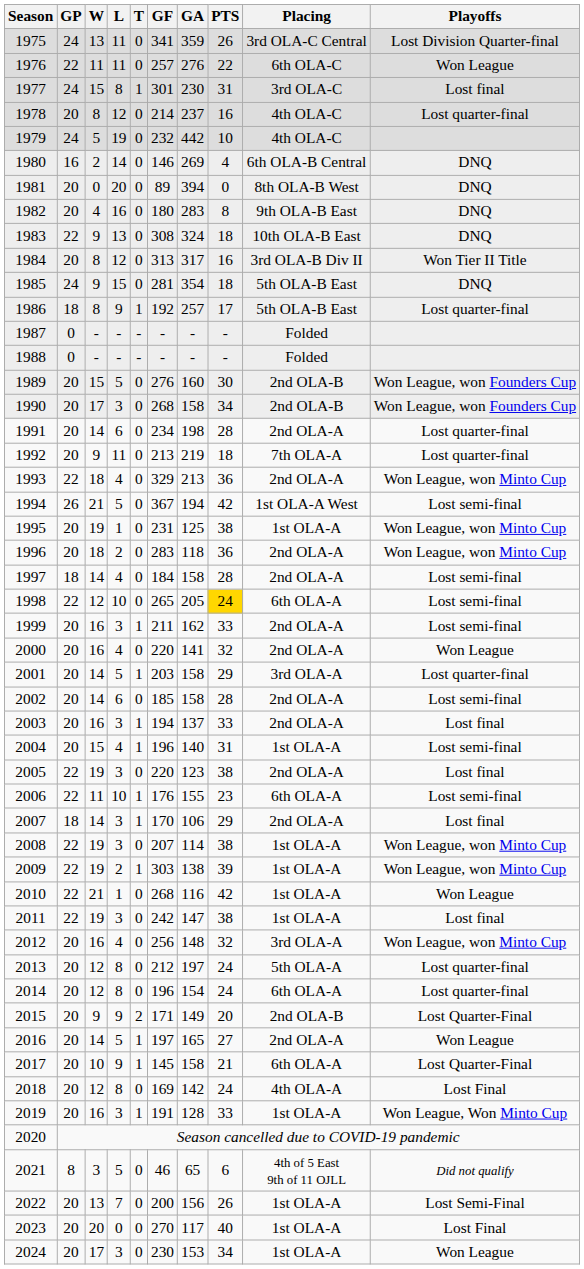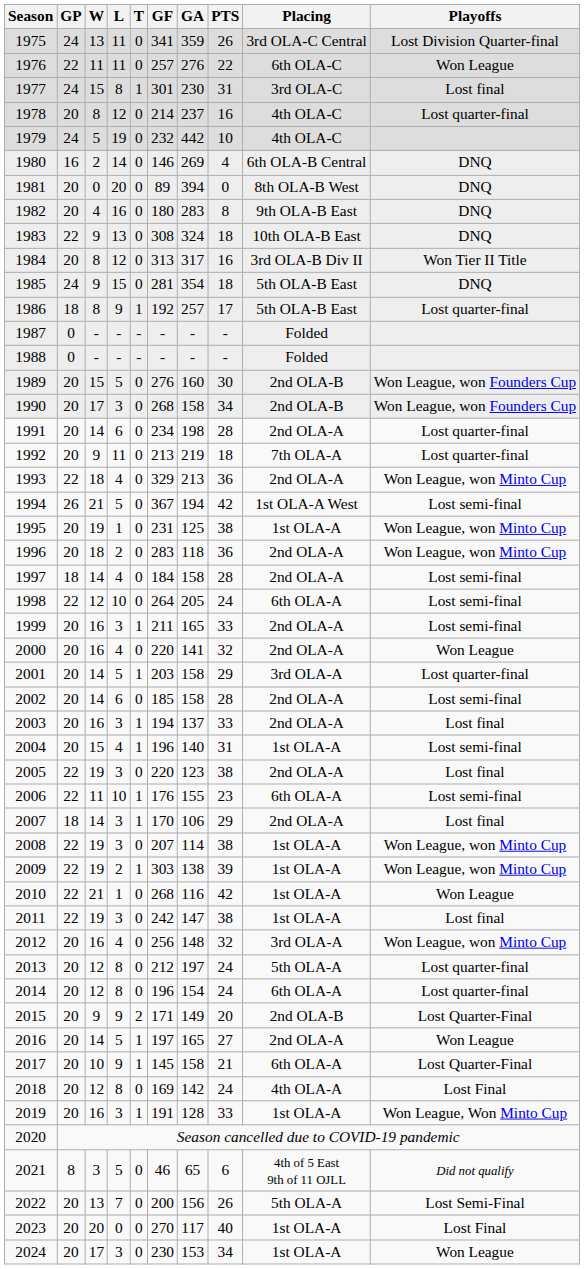 <table class="wikitable" style="text-align:center">
 <tr>
 <th>Season</th>
 <th>GP</th>
 <th>W</th>
 <th>L</th>
 <th>T</th>
 <th>GF</th>
 <th>GA</th>
 <th>PTS</th>
 <th>Placing</th>
 <th>Playoffs</th>
 </tr>
 <tr bgcolor="#dddddd">
 <td>1975</td>
 <td>24</td>
 <td>13</td>
 <td>11</td>
 <td>0</td>
 <td>341</td>
 <td>359</td>
 <td>26</td>
 <td>3rd OLA-C Central</td>
 <td>Lost Division Quarter-final</td>
 </tr>
 <tr bgcolor="#dddddd">
 <td>1976</td>
 <td>22</td>
 <td>11</td>
 <td>11</td>
 <td>0</td>
 <td>257</td>
 <td>276</td>
 <td>22</td>
 <td>6th OLA-C</td>
 <td>Won League</td>
 </tr>
 <tr bgcolor="#dddddd">
 <td>1977</td>
 <td>24</td>
 <td>15</td>
 <td>8</td>
 <td>1</td>
 <td>301</td>
 <td>230</td>
 <td>31</td>
 <td>3rd OLA-C</td>
 <td>Lost final</td>
 </tr>
 <tr bgcolor="#dddddd">
 <td>1978</td>
 <td>20</td>
 <td>8</td>
 <td>12</td>
 <td>0</td>
 <td>214</td>
 <td>237</td>
 <td>16</td>
 <td>4th OLA-C</td>
 <td>Lost quarter-final</td>
 </tr>
 <tr bgcolor="#dddddd">
 <td>1979</td>
 <td>24</td>
 <td>5</td>
 <td>19</td>
 <td>0</td>
 <td>232</td>
 <td>442</td>
 <td>10</td>
 <td>4th OLA-C</td>
 <td></td>
 </tr>
 <tr bgcolor="#eeeeee">
 <td>1980</td>
 <td>16</td>
 <td>2</td>
 <td>14</td>
 <td>0</td>
 <td>146</td>
 <td>269</td>
 <td>4</td>
 <td>6th OLA-B Central</td>
 <td>DNQ</td>
 </tr>
 <tr bgcolor="#eeeeee">
 <td>1981</td>
 <td>20</td>
 <td>0</td>
 <td>20</td>
 <td>0</td>
 <td>89</td>
 <td>394</td>
 <td>0</td>
 <td>8th OLA-B West</td>
 <td>DNQ</td>
 </tr>
 <tr bgcolor="#eeeeee">
 <td>1982</td>
 <td>20</td>
 <td>4</td>
 <td>16</td>
 <td>0</td>
 <td>180</td>
 <td>283</td>
 <td>8</td>
 <td>9th OLA-B East</td>
 <td>DNQ</td>
 </tr>
 <tr bgcolor="#eeeeee">
 <td>1983</td>
 <td>22</td>
 <td>9</td>
 <td>13</td>
 <td>0</td>
 <td>308</td>
 <td>324</td>
 <td>18</td>
 <td>10th OLA-B East</td>
 <td>DNQ</td>
 </tr>
 <tr bgcolor="#eeeeee">
 <td>1984</td>
 <td>20</td>
 <td>8</td>
 <td>12</td>
 <td>0</td>
 <td>313</td>
 <td>317</td>
 <td>16</td>
 <td>3rd OLA-B Div II</td>
 <td>Won Tier II Title</td>
 </tr>
 <tr bgcolor="#eeeeee">
 <td>1985</td>
 <td>24</td>
 <td>9</td>
 <td>15</td>
 <td>0</td>
 <td>281</td>
 <td>354</td>
 <td>18</td>
 <td>5th OLA-B East</td>
 <td>DNQ</td>
 </tr>
 <tr bgcolor="#eeeeee">
 <td>1986</td>
 <td>18</td>
 <td>8</td>
 <td>9</td>
 <td>1</td>
 <td>192</td>
 <td>257</td>
 <td>17</td>
 <td>5th OLA-B East</td>
 <td>Lost quarter-final</td>
 </tr>
 <tr bgcolor="#eeeeee">
 <td>1987</td>
 <td>0</td>
 <td>-</td>
 <td>-</td>
 <td>-</td>
 <td>-</td>
 <td>-</td>
 <td>-</td>
 <td>Folded</td>
 <td></td>
 </tr>
 <tr bgcolor="#eeeeee">
 <td>1988</td>
 <td>0</td>
 <td>-</td>
 <td>-</td>
 <td>-</td>
 <td>-</td>
 <td>-</td>
 <td>-</td>
 <td>Folded</td>
 <td></td>
 </tr>
 <tr bgcolor="#eeeeee">
 <td>1989</td>
 <td>20</td>
 <td>15</td>
 <td>5</td>
 <td>0</td>
 <td>276</td>
 <td>160</td>
 <td>30</td>
 <td>2nd OLA-B</td>
 <td>Won League, won <a href='#'>Founders Cup</a></td>
 </tr>
 <tr bgcolor="#eeeeee">
 <td>1990</td>
 <td>20</td>
 <td>17</td>
 <td>3</td>
 <td>0</td>
 <td>268</td>
 <td>158</td>
 <td>34</td>
 <td>2nd OLA-B</td>
 <td>Won League, won <a href='#'>Founders Cup</a></td>
 </tr>
 <tr>
 <td>1991</td>
 <td>20</td>
 <td>14</td>
 <td>6</td>
 <td>0</td>
 <td>234</td>
 <td>198</td>
 <td>28</td>
 <td>2nd OLA-A</td>
 <td>Lost quarter-final</td>
 </tr>
 <tr>
 <td>1992</td>
 <td>20</td>
 <td>9</td>
 <td>11</td>
 <td>0</td>
 <td>213</td>
 <td>219</td>
 <td>18</td>
 <td>7th OLA-A</td>
 <td>Lost quarter-final</td>
 </tr>
 <tr>
 <td>1993</td>
 <td>22</td>
 <td>18</td>
 <td>4</td>
 <td>0</td>
 <td>329</td>
 <td>213</td>
 <td>36</td>
 <td>2nd OLA-A</td>
 <td>Won League, won <a href='#'>Minto Cup</a></td>
 </tr>
 <tr>
 <td>1994</td>
 <td>26</td>
 <td>21</td>
 <td>5</td>
 <td>0</td>
 <td>367</td>
 <td>194</td>
 <td>42</td>
 <td>1st OLA-A West</td>
 <td>Lost semi-final</td>
 </tr>
 <tr>
 <td>1995</td>
 <td>20</td>
 <td>19</td>
 <td>1</td>
 <td>0</td>
 <td>231</td>
 <td>125</td>
 <td>38</td>
 <td>1st OLA-A</td>
 <td>Won League, won <a href='#'>Minto Cup</a></td>
 </tr>
 <tr>
 <td>1996</td>
 <td>20</td>
 <td>18</td>
 <td>2</td>
 <td>0</td>
 <td>283</td>
 <td>118</td>
 <td>36</td>
 <td>2nd OLA-A</td>
 <td>Won League, won <a href='#'>Minto Cup</a></td>
 </tr>
 <tr>
 <td>1997</td>
 <td>18</td>
 <td>14</td>
 <td>4</td>
 <td>0</td>
 <td>184</td>
 <td>158</td>
 <td>28</td>
 <td>2nd OLA-A</td>
 <td>Lost semi-final</td>
 </tr>
 <tr>
 <td>1998</td>
 <td>22</td>
 <td>12</td>
 <td>10</td>
 <td>0</td>
-<td>265</td>
+<td>264</td>
 <td>205</td>
-<td style="background: gold;">24</td>
+<td>24</td>
 <td>6th OLA-A</td>
 <td>Lost semi-final</td>
 </tr>
 <tr>
 <td>1999</td>
 <td>20</td>
 <td>16</td>
 <td>3</td>
 <td>1</td>
 <td>211</td>
-<td>162</td>
+<td>165</td>
 <td>33</td>
 <td>2nd OLA-A</td>
 <td>Lost semi-final</td>
 </tr>
 <tr>
 <td>2000</td>
 <td>20</td>
 <td>16</td>
 <td>4</td>
 <td>0</td>
 <td>220</td>
 <td>141</td>
 <td>32</td>
 <td>2nd OLA-A</td>
 <td>Won League</td>
 </tr>
 <tr>
 <td>2001</td>
 <td>20</td>
 <td>14</td>
 <td>5</td>
 <td>1</td>
 <td>203</td>
 <td>158</td>
 <td>29</td>
 <td>3rd OLA-A</td>
 <td>Lost quarter-final</td>
 </tr>
 <tr>
 <td>2002</td>
 <td>20</td>
 <td>14</td>
 <td>6</td>
 <td>0</td>
 <td>185</td>
 <td>158</td>
 <td>28</td>
 <td>2nd OLA-A</td>
 <td>Lost semi-final</td>
 </tr>
 <tr>
 <td>2003</td>
 <td>20</td>
 <td>16</td>
 <td>3</td>
 <td>1</td>
 <td>194</td>
 <td>137</td>
 <td>33</td>
 <td>2nd OLA-A</td>
 <td>Lost final</td>
 </tr>
 <tr>
 <td>2004</td>
 <td>20</td>
 <td>15</td>
 <td>4</td>
 <td>1</td>
 <td>196</td>
 <td>140</td>
 <td>31</td>
 <td>1st OLA-A</td>
 <td>Lost semi-final</td>
 </tr>
 <tr>
 <td>2005</td>
 <td>22</td>
 <td>19</td>
 <td>3</td>
 <td>0</td>
 <td>220</td>
 <td>123</td>
 <td>38</td>
 <td>2nd OLA-A</td>
 <td>Lost final</td>
 </tr>
 <tr>
 <td>2006</td>
 <td>22</td>
 <td>11</td>
 <td>10</td>
 <td>1</td>
 <td>176</td>
 <td>155</td>
 <td>23</td>
 <td>6th OLA-A</td>
 <td>Lost semi-final</td>
 </tr>
 <tr>
 <td>2007</td>
 <td>18</td>
 <td>14</td>
 <td>3</td>
 <td>1</td>
 <td>170</td>
 <td>106</td>
 <td>29</td>
 <td>2nd OLA-A</td>
 <td>Lost final</td>
 </tr>
 <tr>
 <td>2008</td>
 <td>22</td>
 <td>19</td>
 <td>3</td>
 <td>0</td>
 <td>207</td>
 <td>114</td>
 <td>38</td>
 <td>1st OLA-A</td>
 <td>Won League, won <a href='#'>Minto Cup</a></td>
 </tr>
 <tr>
 <td>2009</td>
 <td>22</td>
 <td>19</td>
 <td>2</td>
 <td>1</td>
 <td>303</td>
 <td>138</td>
 <td>39</td>
 <td>1st OLA-A</td>
 <td>Won League, won <a href='#'>Minto Cup</a></td>
 </tr>
 <tr>
 <td>2010</td>
 <td>22</td>
 <td>21</td>
 <td>1</td>
 <td>0</td>
 <td>268</td>
 <td>116</td>
 <td>42</td>
 <td>1st OLA-A</td>
 <td>Won League</td>
 </tr>
 <tr>
 <td>2011</td>
 <td>22</td>
 <td>19</td>
 <td>3</td>
 <td>0</td>
 <td>242</td>
 <td>147</td>
 <td>38</td>
 <td>1st OLA-A</td>
 <td>Lost final</td>
 </tr>
 <tr>
 <td>2012</td>
 <td>20</td>
 <td>16</td>
 <td>4</td>
 <td>0</td>
 <td>256</td>
 <td>148</td>
 <td>32</td>
 <td>3rd OLA-A</td>
 <td>Won League, won <a href='#'>Minto Cup</a></td>
 </tr>
 <tr>
 <td>2013</td>
 <td>20</td>
 <td>12</td>
 <td>8</td>
 <td>0</td>
 <td>212</td>
 <td>197</td>
 <td>24</td>
 <td>5th OLA-A</td>
 <td>Lost quarter-final</td>
 </tr>
 <tr>
 <td>2014</td>
 <td>20</td>
 <td>12</td>
 <td>8</td>
 <td>0</td>
 <td>196</td>
 <td>154</td>
 <td>24</td>
 <td>6th OLA-A</td>
 <td>Lost quarter-final</td>
 </tr>
 <tr>
 <td>2015</td>
 <td>20</td>
 <td>9</td>
 <td>9</td>
 <td>2</td>
 <td>171</td>
 <td>149</td>
 <td>20</td>
 <td>2nd OLA-B</td>
 <td>Lost Quarter-Final</td>
 </tr>
 <tr>
 <td>2016</td>
 <td>20</td>
 <td>14</td>
 <td>5</td>
 <td>1</td>
 <td>197</td>
 <td>165</td>
 <td>27</td>
 <td>2nd OLA-A</td>
 <td>Won League</td>
 </tr>
 <tr>
 <td>2017</td>
 <td>20</td>
 <td>10</td>
 <td>9</td>
 <td>1</td>
 <td>145</td>
 <td>158</td>
 <td>21</td>
 <td>6th OLA-A</td>
 <td>Lost Quarter-Final</td>
 </tr>
 <tr>
 <td>2018</td>
 <td>20</td>
 <td>12</td>
 <td>8</td>
 <td>0</td>
 <td>169</td>
 <td>142</td>
 <td>24</td>
 <td>4th OLA-A</td>
 <td>Lost Final</td>
 </tr>
 <tr>
 <td>2019</td>
 <td>20</td>
 <td>16</td>
 <td>3</td>
 <td>1</td>
 <td>191</td>
 <td>128</td>
 <td>33</td>
 <td>1st OLA-A</td>
 <td>Won League, Won <a href='#'>Minto Cup</a></td>
 </tr>
 <tr>
 <td>2020</td>
 <td colspan="9"><em>Season cancelled due to COVID-19 pandemic</em></td>
 </tr>
 <tr>
 <td>2021</td>
 <td>8</td>
 <td>3</td>
 <td>5</td>
 <td>0</td>
 <td>46</td>
 <td>65</td>
 <td>6</td>
 <td><small>4th of 5 East<br>9th of 11 OJLL</small></td>
 <td><small><em>Did not qualify</small></td>
 </tr>
 <tr>
 <td>2022</td>
 <td>20</td>
 <td>13</td>
 <td>7</td>
 <td>0</td>
 <td>200</td>
 <td>156</td>
 <td>26</td>
-<td>1st OLA-A</td>
+<td>5th OLA-A</td>
 <td>Lost Semi-Final</td>
 </tr>
 <tr>
 <td>2023</td>
 <td>20</td>
 <td>20</td>
 <td>0</td>
 <td>0</td>
 <td>270</td>
 <td>117</td>
 <td>40</td>
 <td>1st OLA-A</td>
 <td>Lost Final</td>
 </tr>
 <tr>
 <td>2024</td>
 <td>20</td>
 <td>17</td>
 <td>3</td>
 <td>0</td>
 <td>230</td>
 <td>153</td>
 <td>34</td>
 <td>1st OLA-A</td>
 <td>Won League</td>
 </tr>
 </table>
